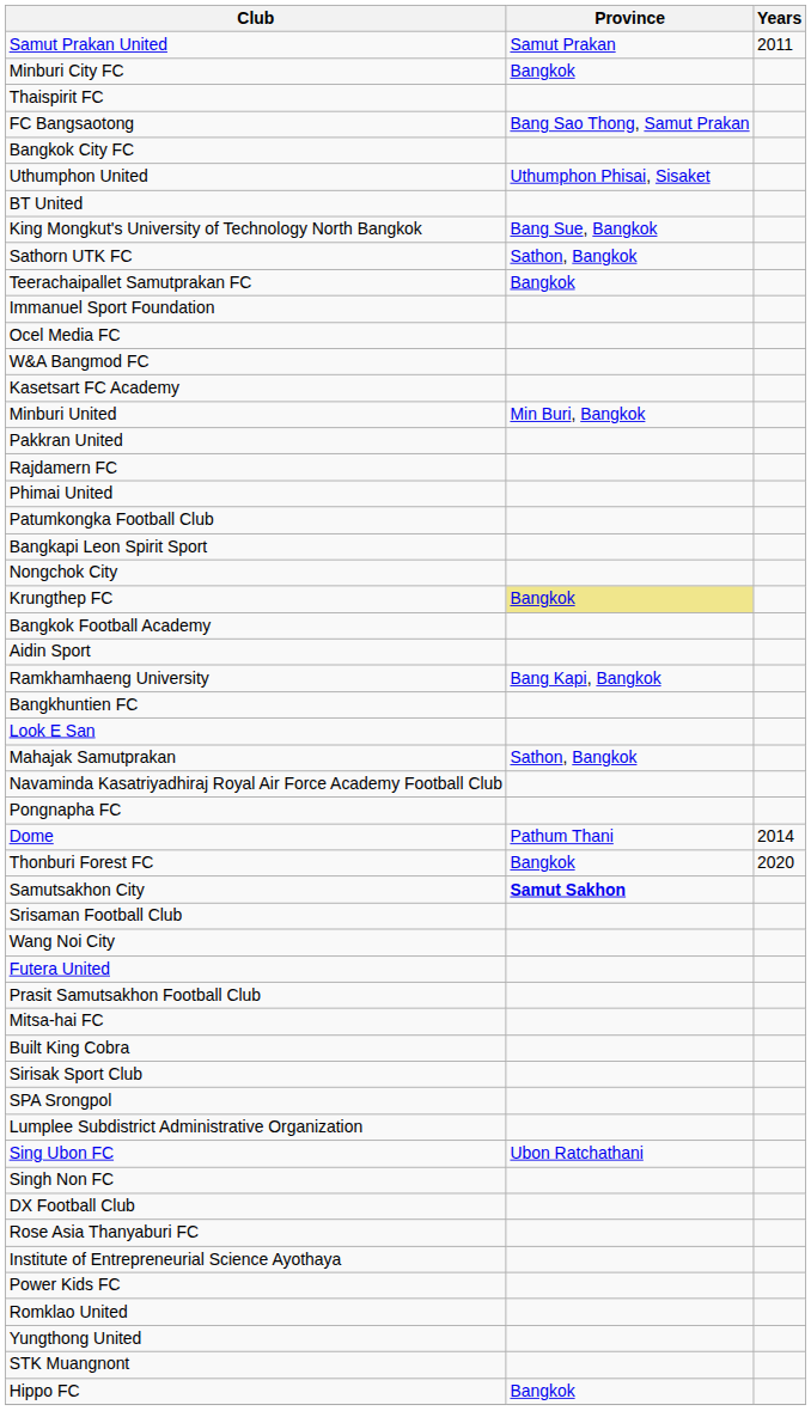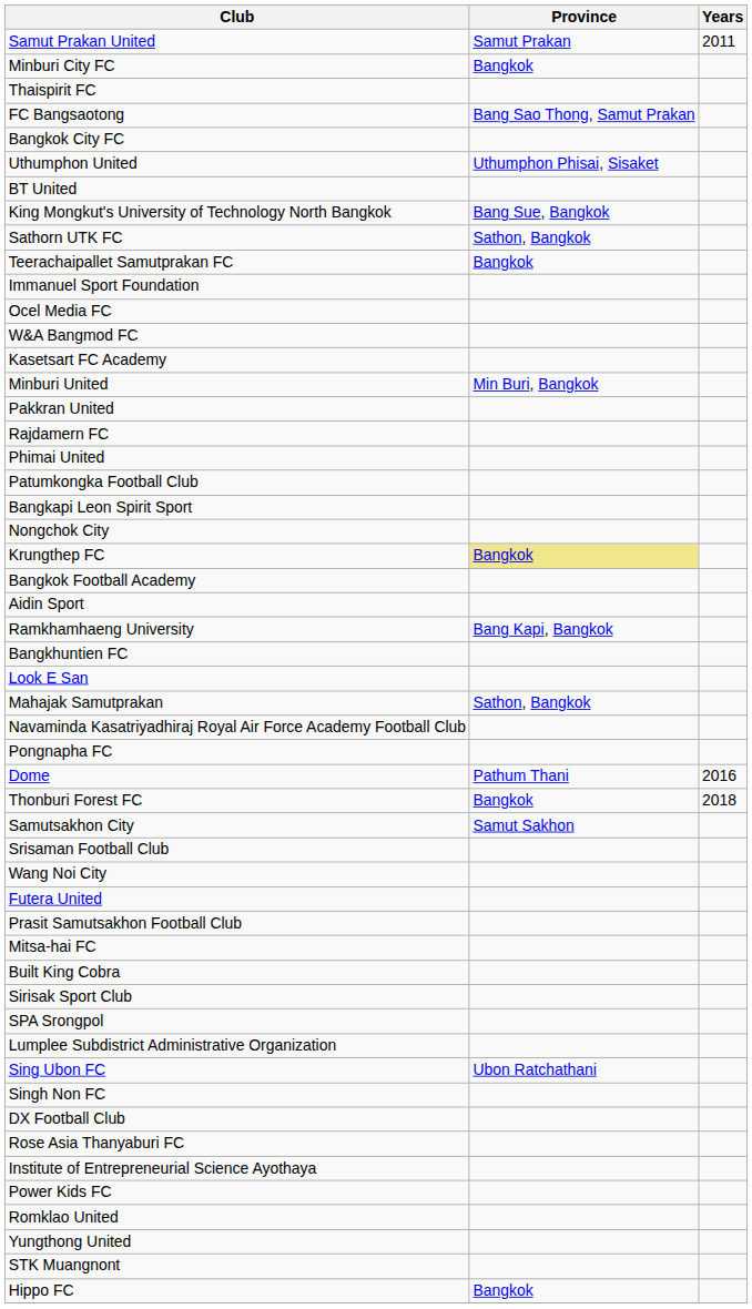 <table class="wikitable">
 <tr>
 <th>Club</th>
 <th>Province</th>
 <th>Years</th>
 </tr>
 <tr>
 <td><a href='#'>Samut Prakan United</a></td>
 <td><a href='#'>Samut Prakan</a></td>
 <td>2011</td>
 </tr>
 <tr>
 <td>Minburi City FC</td>
 <td><a href='#'>Bangkok</a></td>
 <td></td>
 </tr>
 <tr>
 <td>Thaispirit FC</td>
 <td></td>
 <td></td>
 </tr>
 <tr>
 <td>FC Bangsaotong</td>
 <td><a href='#'>Bang Sao Thong</a>, <a href='#'>Samut Prakan</a></td>
 <td></td>
 </tr>
 <tr>
 <td>Bangkok City FC</td>
 <td></td>
 <td></td>
 </tr>
 <tr>
 <td>Uthumphon United</td>
 <td><a href='#'>Uthumphon Phisai</a>, <a href='#'>Sisaket</a></td>
 <td></td>
 </tr>
 <tr>
 <td>BT United</td>
 <td></td>
 <td></td>
 </tr>
 <tr>
 <td>King Mongkut's University of Technology North Bangkok</td>
 <td><a href='#'>Bang Sue</a>, <a href='#'>Bangkok</a></td>
 <td></td>
 </tr>
 <tr>
 <td>Sathorn UTK FC</td>
 <td><a href='#'>Sathon</a>, <a href='#'>Bangkok</a></td>
 <td></td>
 </tr>
 <tr>
 <td>Teerachaipallet Samutprakan FC</td>
 <td><a href='#'>Bangkok</a></td>
 <td></td>
 </tr>
 <tr>
 <td>Immanuel Sport Foundation</td>
 <td></td>
 <td></td>
 </tr>
 <tr>
 <td>Ocel Media FC</td>
 <td></td>
 <td></td>
 </tr>
 <tr>
 <td>W&A Bangmod FC</td>
 <td></td>
 <td></td>
 </tr>
 <tr>
 <td>Kasetsart FC Academy</td>
 <td></td>
 <td></td>
 </tr>
 <tr>
 <td>Minburi United</td>
 <td><a href='#'>Min Buri</a>, <a href='#'>Bangkok</a></td>
 <td></td>
 </tr>
 <tr>
 <td>Pakkran United</td>
 <td></td>
 <td></td>
 </tr>
 <tr>
 <td>Rajdamern FC</td>
 <td></td>
 <td></td>
 </tr>
 <tr>
 <td>Phimai United</td>
 <td></td>
 <td></td>
 </tr>
 <tr>
 <td>Patumkongka Football Club</td>
 <td></td>
 <td></td>
 </tr>
 <tr>
 <td>Bangkapi Leon Spirit Sport</td>
 <td></td>
 <td></td>
 </tr>
 <tr>
 <td>Nongchok City</td>
 <td></td>
 <td></td>
 </tr>
 <tr>
 <td>Krungthep FC</td>
 <td style="background: khaki;"><a href='#'>Bangkok</a></td>
 <td></td>
 </tr>
 <tr>
 <td>Bangkok Football Academy</td>
 <td></td>
 <td></td>
 </tr>
 <tr>
 <td>Aidin Sport</td>
 <td></td>
 <td></td>
 </tr>
 <tr>
 <td>Ramkhamhaeng University</td>
 <td><a href='#'>Bang Kapi</a>, <a href='#'>Bangkok</a></td>
 <td></td>
 </tr>
 <tr>
 <td>Bangkhuntien FC</td>
 <td></td>
 <td></td>
 </tr>
 <tr>
 <td><a href='#'>Look E San</a></td>
 <td></td>
 <td></td>
 </tr>
 <tr>
 <td>Mahajak Samutprakan</td>
 <td><a href='#'>Sathon</a>, <a href='#'>Bangkok</a></td>
 <td></td>
 </tr>
 <tr>
 <td>Navaminda Kasatriyadhiraj Royal Air Force Academy Football Club</td>
 <td></td>
 <td></td>
 </tr>
 <tr>
 <td>Pongnapha FC</td>
 <td></td>
 <td></td>
 </tr>
 <tr>
 <td><a href='#'>Dome</a></td>
 <td><a href='#'>Pathum Thani</a></td>
-<td>2014</td>
+<td>2016</td>
 </tr>
 <tr>
 <td>Thonburi Forest FC</td>
 <td><a href='#'>Bangkok</a></td>
-<td>2020</td>
+<td>2018</td>
 </tr>
 <tr>
 <td>Samutsakhon City</td>
-<td><strong><a href='#'>Samut Sakhon</a></strong></td>
+<td><a href='#'>Samut Sakhon</a></td>
 <td></td>
 </tr>
 <tr>
 <td>Srisaman Football Club</td>
 <td></td>
 <td></td>
 </tr>
 <tr>
 <td>Wang Noi City</td>
 <td></td>
 <td></td>
 </tr>
 <tr>
 <td><a href='#'>Futera United</a></td>
 <td></td>
 <td></td>
 </tr>
 <tr>
 <td>Prasit Samutsakhon Football Club</td>
 <td></td>
 <td></td>
 </tr>
 <tr>
 <td>Mitsa-hai FC</td>
 <td></td>
 <td></td>
 </tr>
 <tr>
 <td>Built King Cobra</td>
 <td></td>
 <td></td>
 </tr>
 <tr>
 <td>Sirisak Sport Club</td>
 <td></td>
 <td></td>
 </tr>
 <tr>
 <td>SPA Srongpol</td>
 <td></td>
 <td></td>
 </tr>
 <tr>
 <td>Lumplee Subdistrict Administrative Organization</td>
 <td></td>
 <td></td>
 </tr>
 <tr>
 <td><a href='#'>Sing Ubon FC</a></td>
 <td><a href='#'>Ubon Ratchathani</a></td>
 <td></td>
 </tr>
 <tr>
 <td>Singh Non FC</td>
 <td></td>
 <td></td>
 </tr>
 <tr>
 <td>DX Football Club</td>
 <td></td>
 <td></td>
 </tr>
 <tr>
 <td>Rose Asia Thanyaburi FC</td>
 <td></td>
 <td></td>
 </tr>
 <tr>
 <td>Institute of Entrepreneurial Science Ayothaya</td>
 <td></td>
 <td></td>
 </tr>
 <tr>
 <td>Power Kids FC</td>
 <td></td>
 <td></td>
 </tr>
 <tr>
 <td>Romklao United</td>
 <td></td>
 <td></td>
 </tr>
 <tr>
 <td>Yungthong United</td>
 <td></td>
 <td></td>
 </tr>
 <tr>
 <td>STK Muangnont</td>
 <td></td>
 <td></td>
 </tr>
 <tr>
 <td>Hippo FC</td>
 <td><a href='#'>Bangkok</a></td>
 <td></td>
 </tr>
 <tr>
 </tr>
 </table>
